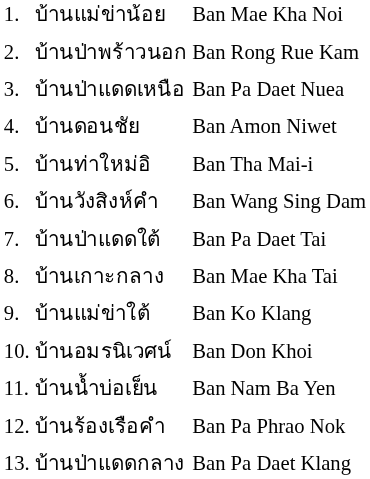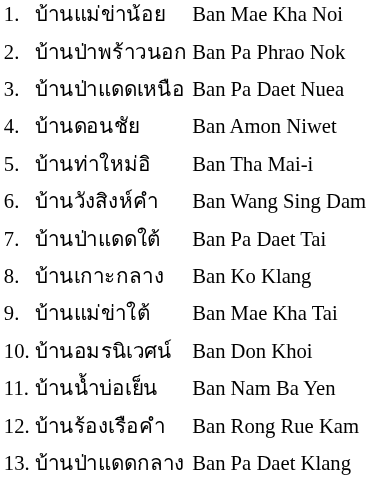 <table>
 <tr>
 <td>1.</td>
 <td>บ้านแม่ข่าน้อย</td>
 <td>Ban Mae Kha Noi</td>
 </tr>
 <tr>
 <td>2.</td>
 <td>บ้านป่าพร้าวนอก</td>
-<td>Ban Rong Rue Kam</td>
+<td>Ban Pa Phrao Nok</td>
 </tr>
 <tr>
 <td>3.</td>
 <td>บ้านป่าแดดเหนือ</td>
 <td>Ban Pa Daet Nuea</td>
 </tr>
 <tr>
 <td>4.</td>
 <td>บ้านดอนชัย</td>
 <td>Ban Amon Niwet</td>
 </tr>
 <tr>
 <td>5.</td>
 <td>บ้านท่าใหม่อิ</td>
 <td>Ban Tha Mai-i</td>
 </tr>
 <tr>
 <td>6.</td>
 <td>บ้านวังสิงห์คำ</td>
 <td>Ban Wang Sing Dam</td>
 </tr>
 <tr>
 <td>7.</td>
 <td>บ้านป่าแดดใต้</td>
 <td>Ban Pa Daet Tai</td>
 </tr>
 <tr>
 <td>8.</td>
 <td>บ้านเกาะกลาง</td>
-<td>Ban Mae Kha Tai</td>
+<td>Ban Ko Klang</td>
 </tr>
 <tr>
 <td>9.</td>
 <td>บ้านแม่ข่าใต้</td>
-<td>Ban Ko Klang</td>
+<td>Ban Mae Kha Tai</td>
 </tr>
 <tr>
 <td>10.</td>
 <td>บ้านอมรนิเวศน์</td>
 <td>Ban Don Khoi</td>
 </tr>
 <tr>
 <td>11.</td>
 <td>บ้านน้ำบ่อเย็น</td>
 <td>Ban Nam Ba Yen</td>
 </tr>
 <tr>
 <td>12.</td>
 <td>บ้านร้องเรือคำ</td>
-<td>Ban Pa Phrao Nok</td>
+<td>Ban Rong Rue Kam</td>
 </tr>
 <tr>
 <td>13.</td>
 <td>บ้านป่าแดดกลาง</td>
 <td>Ban Pa Daet Klang</td>
 </tr>
 </table>
